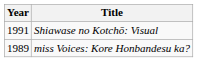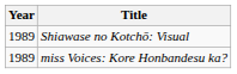 <table class="wikitable">
 <tr>
 <th>Year</th>
 <th>Title</th>
 </tr>
 <tr>
-<td>1991</td>
+<td>1989</td>
 <td><em>Shiawase no Kotchō: Visual</em></td>
 </tr>
 <tr>
 <td>1989</td>
 <td><em>miss Voices: Kore Honbandesu ka?</em></td>
 </tr>
 </table>
